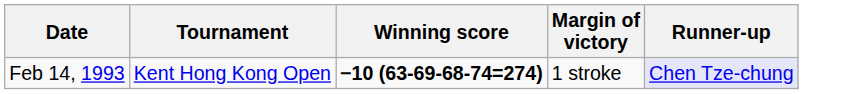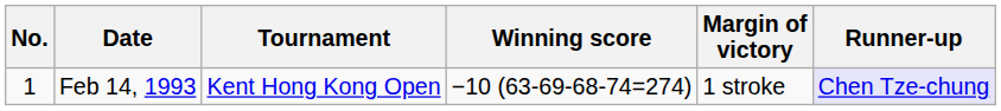 <table class="wikitable" style="font-size:95%;">
 <tr>
+<th>No.</th>
 <th>Date</th>
 <th>Tournament</th>
 <th>Winning score</th>
 <th>Margin of<br>victory</th>
 <th>Runner-up</th>
 </tr>
 <tr>
+<td align=center>1</td>
 <td align=right>Feb 14, <a href='#'>1993</a></td>
 <td><a href='#'>Kent Hong Kong Open</a></td>
-<td><strong>−10 (63-69-68-74=274)</strong></td>
+<td>−10 (63-69-68-74=274)</td>
 <td>1 stroke</td>
 <td style="background: lavender;"> <a href='#'>Chen Tze-chung</a></td>
 </tr>
 </table>
